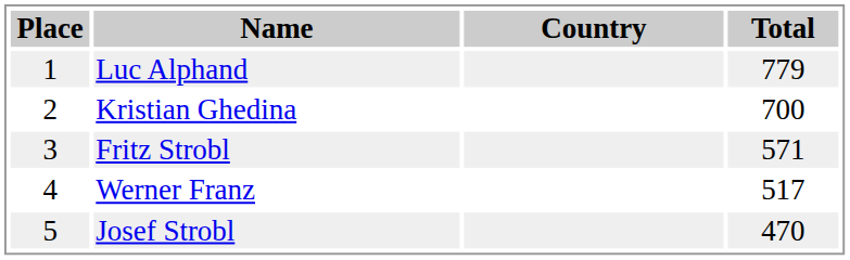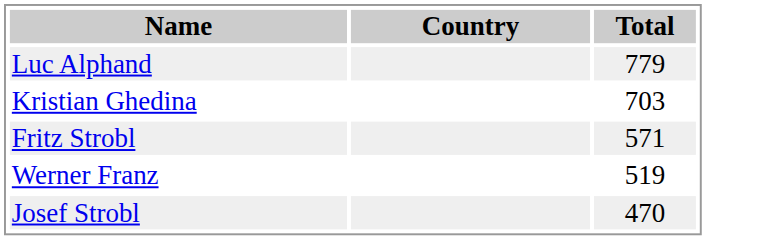 <table border="0" style="border: 1px solid #999; background-color:#FFFFFF; text-align:center; font-size:86%; line-height:15px;">
 <tr align="center" bgcolor="#CCCCCC">
-<th width=35>Place</th>
 <th width=170>Name</th>
 <th width=120>Country</th>
 <th width=50>Total</th>
 </tr>
 <tr bgcolor="#EFEFEF">
-<td>1</td>
 <td align="left"><a href='#'>Luc Alphand</a></td>
 <td align="left"></td>
 <td>779</td>
 </tr>
 <tr>
-<td>2</td>
 <td align="left"><a href='#'>Kristian Ghedina</a></td>
 <td align="left"></td>
-<td>700</td>
+<td>703</td>
 </tr>
 <tr bgcolor="#EFEFEF">
-<td>3</td>
 <td align="left"><a href='#'>Fritz Strobl</a></td>
 <td align="left"></td>
 <td>571</td>
 </tr>
 <tr>
-<td>4</td>
 <td align="left"><a href='#'>Werner Franz</a></td>
 <td align="left"></td>
-<td>517</td>
+<td>519</td>
 </tr>
 <tr bgcolor="#EFEFEF">
-<td>5</td>
 <td align="left"><a href='#'>Josef Strobl</a></td>
 <td align="left"></td>
 <td>470</td>
 </tr>
 </table>
